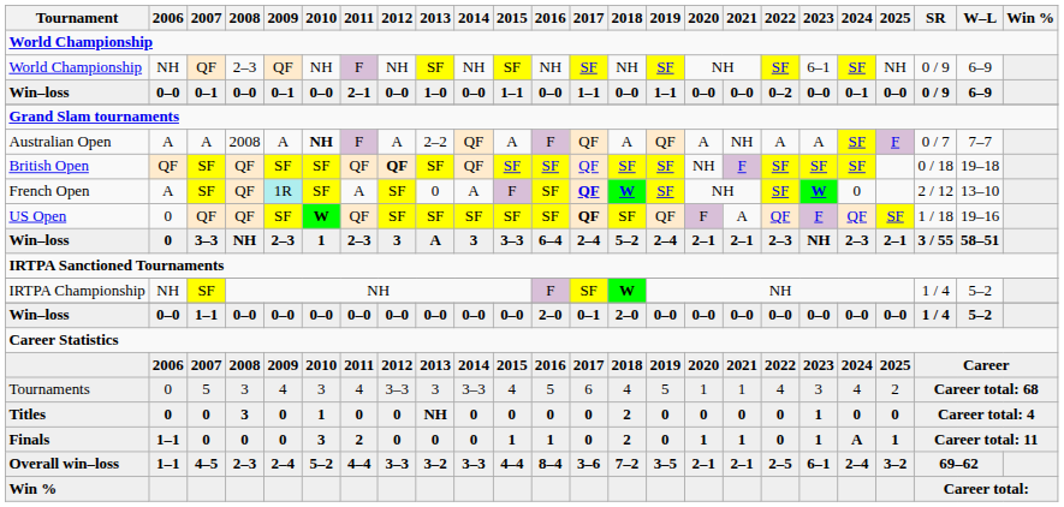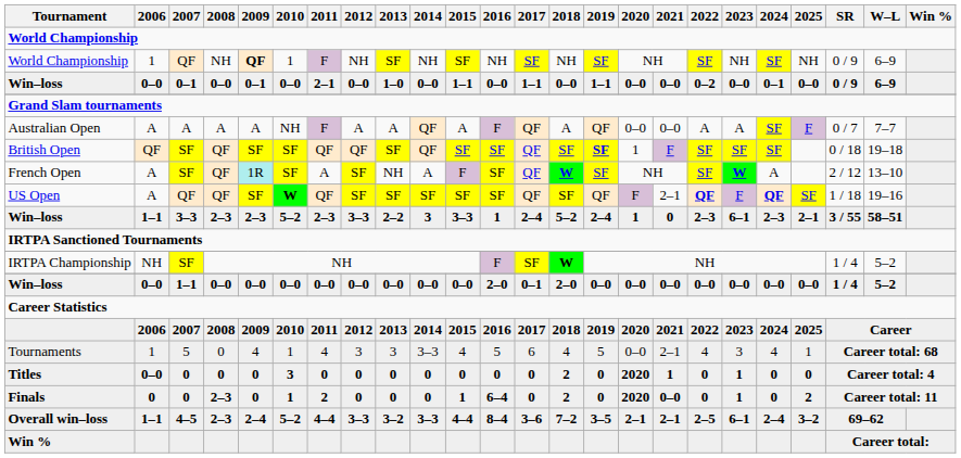 <table class="wikitable nowrap" style=text-align:center;font-size:94%>
 <tr>
 <th>Tournament</th>
 <th>2006</th>
 <th>2007</th>
 <th>2008</th>
 <th>2009</th>
 <th>2010</th>
 <th>2011</th>
 <th>2012</th>
 <th>2013</th>
 <th>2014</th>
 <th>2015</th>
 <th>2016</th>
 <th>2017</th>
 <th>2018</th>
 <th>2019</th>
 <th>2020</th>
 <th>2021</th>
 <th>2022</th>
 <th>2023</th>
 <th>2024</th>
 <th>2025</th>
 <th>SR</th>
 <th>W–L</th>
 <th>Win %</th>
 </tr>
 <tr>
 <td colspan="24" style="text-align:left"><strong><a href='#'>World Championship</a></strong></td>
 </tr>
 <tr>
 <td align=left><a href='#'>World Championship</a></td>
-<td>NH</td>
-<td bgcolor=ffebcd>QF</td>
-<td>2–3</td>
+<td>1</td>
 <td bgcolor=ffebcd>QF</td>
 <td>NH</td>
+<td bgcolor=ffebcd><strong>QF</strong></td>
+<td>1</td>
 <td style="background:thistle;">F</td>
 <td>NH</td>
 <td style="background:yellow;">SF</td>
 <td>NH</td>
 <td style="background:yellow;">SF</td>
 <td>NH</td>
 <td style="background:yellow;"><a href='#'>SF</a></td>
 <td>NH</td>
 <td style="background:yellow;"><a href='#'>SF</a></td>
 <td colspan=2>NH</td>
 <td style="background:yellow;"><a href='#'>SF</a></td>
-<td>6–1</td>
+<td>NH</td>
 <td style="background:yellow;"><a href='#'>SF</a></td>
 <td>NH</td>
 <td>0 / 9</td>
 <td>6–9</td>
 <td bgcolor=efefef></td>
 </tr>
 <tr style=font-weight:bold;background:#efefef>
 <td style=text-align:left>Win–loss</td>
 <td>0–0</td>
 <td>0–1</td>
 <td>0–0</td>
 <td>0–1</td>
 <td>0–0</td>
 <td>2–1</td>
 <td>0–0</td>
 <td>1–0</td>
 <td>0–0</td>
 <td>1–1</td>
 <td>0–0</td>
 <td>1–1</td>
 <td>0–0</td>
 <td>1–1</td>
 <td>0–0</td>
 <td>0–0</td>
 <td>0–2</td>
 <td>0–0</td>
 <td>0–1</td>
 <td>0–0</td>
 <td>0 / 9</td>
 <td>6–9</td>
 <td bgcolor=efefef></td>
 </tr>
 <tr style=font-weight:bold;background:#efefef>
 </tr>
 <tr>
 <td colspan="24" style="text-align:left"><strong><a href='#'>Grand Slam tournaments</a></strong></td>
 </tr>
 <tr>
 <td align=left>Australian Open</td>
 <td>A</td>
 <td>A</td>
-<td>2008</td>
 <td>A</td>
-<td><strong>NH</strong></td>
+<td>A</td>
+<td>NH</td>
 <td style="background:thistle;">F</td>
 <td>A</td>
-<td>2–2</td>
+<td>A</td>
 <td bgcolor=ffebcd>QF</td>
 <td>A</td>
 <td style="background:thistle;">F</td>
 <td bgcolor=ffebcd>QF</td>
 <td>A</td>
 <td bgcolor=ffebcd>QF</td>
-<td>A</td>
-<td>NH</td>
+<td>0–0</td>
+<td>0–0</td>
 <td>A</td>
 <td>A</td>
 <td style="background:yellow;"><a href='#'>SF</a></td>
 <td style="background:thistle;"><a href='#'>F</a></td>
 <td>0 / 7</td>
 <td>7–7</td>
 <td bgcolor=efefef></td>
 </tr>
 <tr>
 <td align=left><a href='#'>British Open</a></td>
 <td bgcolor=ffebcd>QF</td>
 <td style="background:yellow;">SF</td>
 <td bgcolor=ffebcd>QF</td>
 <td style="background:yellow;">SF</td>
 <td style="background:yellow;">SF</td>
 <td bgcolor=ffebcd>QF</td>
-<td bgcolor=ffebcd><strong>QF</strong></td>
+<td bgcolor=ffebcd>QF</td>
 <td style="background:yellow;">SF</td>
 <td bgcolor=ffebcd>QF</td>
 <td style="background:yellow;"><a href='#'>SF</a></td>
 <td style="background:yellow;"><a href='#'>SF</a></td>
 <td bgcolor=ffebcd><a href='#'>QF</a></td>
 <td style="background:yellow;"><a href='#'>SF</a></td>
-<td style="background:yellow;"><a href='#'>SF</a></td>
-<td>NH</td>
+<td style="background:yellow;"><strong><a href='#'>SF</a></strong></td>
+<td>1</td>
 <td style="background:thistle;"><a href='#'>F</a></td>
 <td style="background:yellow;"><a href='#'>SF</a></td>
 <td style="background:yellow;"><a href='#'>SF</a></td>
 <td style="background:yellow;"><a href='#'>SF</a></td>
 <td></td>
 <td>0 / 18</td>
 <td>19–18</td>
 <td bgcolor=efefef></td>
 </tr>
 <tr>
 <td align=left>French Open</td>
 <td>A</td>
 <td style="background:yellow;">SF</td>
 <td bgcolor=ffebcd>QF</td>
 <td bgcolor=afeeee>1R</td>
 <td style="background:yellow;">SF</td>
 <td>A</td>
 <td style="background:yellow;">SF</td>
-<td>0</td>
+<td>NH</td>
 <td>A</td>
 <td style="background:thistle;">F</td>
 <td style="background:yellow;">SF</td>
-<td bgcolor=ffebcd><strong><a href='#'>QF</a></strong></td>
+<td bgcolor=ffebcd><a href='#'>QF</a></td>
 <td bgcolor=lime><a href='#'><strong>W</strong></a></td>
 <td style="background:yellow;"><a href='#'>SF</a></td>
 <td colspan=2>NH</td>
 <td style="background:yellow;"><a href='#'>SF</a></td>
 <td bgcolor=lime><a href='#'><strong>W</strong></a></td>
-<td>0</td>
+<td>A</td>
 <td></td>
 <td>2 / 12</td>
 <td>13–10</td>
 <td bgcolor=efefef></td>
 </tr>
 <tr>
 <td align=left><a href='#'>US Open</a></td>
-<td>0</td>
+<td>A</td>
 <td bgcolor=ffebcd>QF</td>
 <td bgcolor=ffebcd>QF</td>
 <td style="background:yellow;">SF</td>
 <td bgcolor=lime><strong>W</strong></td>
 <td bgcolor=ffebcd>QF</td>
 <td style="background:yellow;">SF</td>
 <td style="background:yellow;">SF</td>
 <td style="background:yellow;">SF</td>
 <td style="background:yellow;">SF</td>
 <td style="background:yellow;">SF</td>
-<td bgcolor=ffebcd><strong>QF</strong></td>
+<td bgcolor=ffebcd>QF</td>
 <td style="background:yellow;">SF</td>
 <td bgcolor=ffebcd>QF</td>
 <td style="background:thistle;">F</td>
-<td>A</td>
-<td bgcolor=ffebcd><a href='#'>QF</a></td>
+<td>2–1</td>
+<td bgcolor=ffebcd><strong><a href='#'>QF</a></strong></td>
 <td style="background:thistle;"><a href='#'>F</a></td>
-<td bgcolor=ffebcd><a href='#'>QF</a></td>
+<td bgcolor=ffebcd><strong><a href='#'>QF</a></strong></td>
 <td style="background:yellow;"><a href='#'>SF</a></td>
 <td>1 / 18</td>
 <td>19–16</td>
 <td bgcolor=efefef></td>
 </tr>
 <tr style=font-weight:bold;background:#efefef>
 <td style=text-align:left>Win–loss</td>
-<td>0</td>
+<td>1–1</td>
 <td>3–3</td>
-<td>NH</td>
 <td>2–3</td>
-<td>1</td>
 <td>2–3</td>
-<td>3</td>
-<td>A</td>
+<td>5–2</td>
+<td>2–3</td>
+<td>3–3</td>
+<td>2–2</td>
 <td>3</td>
 <td>3–3</td>
-<td>6–4</td>
+<td>1</td>
 <td>2–4</td>
 <td>5–2</td>
 <td>2–4</td>
-<td>2–1</td>
-<td>2–1</td>
+<td>1</td>
+<td>0</td>
 <td>2–3</td>
-<td>NH</td>
+<td>6–1</td>
 <td>2–3</td>
 <td>2–1</td>
 <td>3 / 55</td>
 <td>58–51</td>
 <td bgcolor=efefef></td>
 </tr>
 <tr>
 <td colspan="24" style="text-align:left"><strong>IRTPA Sanctioned Tournaments</strong></td>
 </tr>
 <tr>
 </tr>
 <tr>
 </tr>
 <tr>
 <td align=left>IRTPA Championship</td>
 <td>NH</td>
 <td style="background:yellow;">SF</td>
 <td colspan=8>NH</td>
 <td style="background:thistle;">F</td>
 <td style="background:yellow;">SF</td>
 <td bgcolor=lime><strong>W</strong></td>
 <td colspan=7>NH</td>
 <td>1 / 4</td>
 <td>5–2</td>
 <td bgcolor=efefef></td>
 </tr>
 <tr>
 </tr>
 <tr style=font-weight:bold;background:#efefef>
 <td style=text-align:left>Win–loss</td>
 <td>0–0</td>
 <td>1–1</td>
 <td>0–0</td>
 <td>0–0</td>
 <td>0–0</td>
 <td>0–0</td>
 <td>0–0</td>
 <td>0–0</td>
 <td>0–0</td>
 <td>0–0</td>
 <td>2–0</td>
 <td>0–1</td>
 <td>2–0</td>
 <td>0–0</td>
 <td>0–0</td>
 <td>0–0</td>
 <td>0–0</td>
 <td>0–0</td>
 <td>0–0</td>
 <td>0–0</td>
 <td>1 / 4</td>
 <td>5–2</td>
 <td bgcolor=efefef></td>
 </tr>
 <tr>
 <td colspan="24" style="text-align:left"><strong>Career Statistics</strong></td>
 </tr>
 <tr style="font-weight:bold;background:#EFEFEF;">
 <td></td>
 <td>2006</td>
 <td>2007</td>
 <td>2008</td>
 <td>2009</td>
 <td>2010</td>
 <td>2011</td>
 <td>2012</td>
 <td>2013</td>
 <td>2014</td>
 <td>2015</td>
 <td>2016</td>
 <td>2017</td>
 <td>2018</td>
 <td>2019</td>
 <td>2020</td>
 <td>2021</td>
 <td>2022</td>
 <td>2023</td>
 <td>2024</td>
 <td>2025</td>
 <td colspan=3>Career</td>
 </tr>
 <tr style="background:#EFEFEF">
 <td align=left>Tournaments</td>
+<td>1</td>
+<td>5</td>
 <td>0</td>
-<td>5</td>
-<td>3</td>
+<td>4</td>
+<td>1</td>
 <td>4</td>
 <td>3</td>
-<td>4</td>
-<td>3–3</td>
 <td>3</td>
 <td>3–3</td>
 <td>4</td>
 <td>5</td>
 <td>6</td>
 <td>4</td>
 <td>5</td>
-<td>1</td>
-<td>1</td>
+<td>0–0</td>
+<td>2–1</td>
 <td>4</td>
 <td>3</td>
 <td>4</td>
-<td>2</td>
+<td>1</td>
 <td colspan="3"><strong>Career total: 68</strong></td>
 </tr>
 <tr style=font-weight:bold;background:#efefef>
 <td style=text-align:left>Titles</td>
+<td>0–0</td>
+<td>0</td>
 <td>0</td>
 <td>0</td>
 <td>3</td>
 <td>0</td>
-<td>1</td>
 <td>0</td>
 <td>0</td>
-<td>NH</td>
 <td>0</td>
 <td>0</td>
 <td>0</td>
 <td>0</td>
 <td>2</td>
 <td>0</td>
-<td>0</td>
-<td>0</td>
+<td>2020</td>
+<td>1</td>
 <td>0</td>
 <td>1</td>
 <td>0</td>
 <td>0</td>
 <td colspan="3"><strong>Career total: 4</strong></td>
 </tr>
 <tr style=font-weight:bold;background:#efefef>
 <td style=text-align:left>Finals</td>
-<td>1–1</td>
 <td>0</td>
 <td>0</td>
+<td>2–3</td>
 <td>0</td>
-<td>3</td>
+<td>1</td>
 <td>2</td>
 <td>0</td>
 <td>0</td>
 <td>0</td>
 <td>1</td>
+<td>6–4</td>
+<td>0</td>
+<td>2</td>
+<td>0</td>
+<td>2020</td>
+<td>0–0</td>
+<td>0</td>
 <td>1</td>
 <td>0</td>
 <td>2</td>
-<td>0</td>
-<td>1</td>
-<td>1</td>
-<td>0</td>
-<td>1</td>
-<td>A</td>
-<td>1</td>
 <td colspan="3"><strong>Career total: 11</strong></td>
 </tr>
 <tr style=font-weight:bold;background:#efefef>
 <td style=text-align:left>Overall win–loss</td>
 <td>1–1</td>
 <td>4–5</td>
 <td>2–3</td>
 <td>2–4</td>
 <td>5–2</td>
 <td>4–4</td>
 <td>3–3</td>
 <td>3–2</td>
 <td>3–3</td>
 <td>4–4</td>
 <td>8–4</td>
 <td>3–6</td>
 <td>7–2</td>
 <td>3–5</td>
 <td>2–1</td>
 <td>2–1</td>
 <td>2–5</td>
 <td>6–1</td>
 <td>2–4</td>
 <td>3–2</td>
 <td colspan="2">69–62</td>
 <td></td>
 </tr>
 <tr style=font-weight:bold;background:#efefef>
 <td align=left>Win %</td>
 <td></td>
 <td></td>
 <td></td>
 <td></td>
 <td></td>
 <td></td>
 <td></td>
 <td></td>
 <td></td>
 <td></td>
 <td></td>
 <td></td>
 <td></td>
 <td></td>
 <td></td>
 <td></td>
 <td></td>
 <td></td>
 <td></td>
 <td></td>
 <td colspan="3"><strong>Career total: </strong></td>
 </tr>
 </table>
